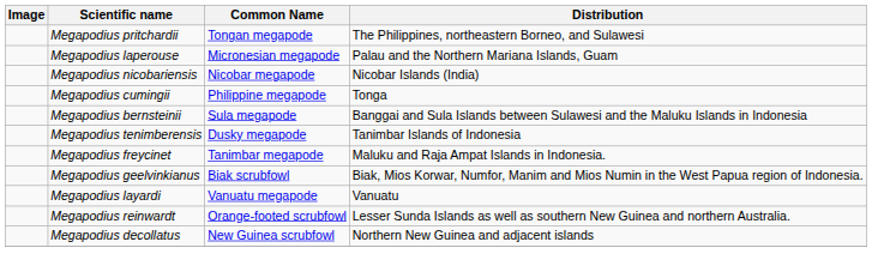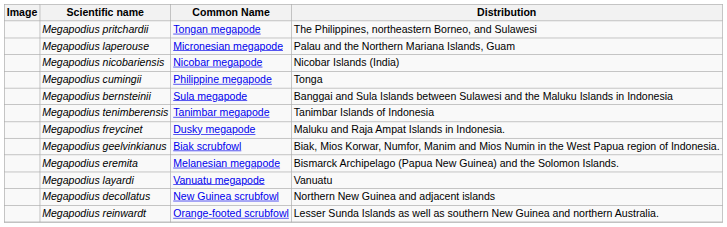 <table class="wikitable">
 <tr>
 <th>Image</th>
 <th>Scientific name</th>
 <th>Common Name</th>
 <th>Distribution</th>
 </tr>
 <tr>
 <td></td>
 <td><em>Megapodius pritchardii</em></td>
 <td><a href='#'>Tongan megapode</a></td>
 <td>The Philippines, northeastern Borneo, and Sulawesi</td>
 </tr>
 <tr>
 <td></td>
 <td><em>Megapodius laperouse</em></td>
 <td><a href='#'>Micronesian megapode</a></td>
 <td>Palau and the Northern Mariana Islands, Guam</td>
 </tr>
 <tr>
 <td></td>
 <td><em>Megapodius nicobariensis</em></td>
 <td><a href='#'>Nicobar megapode</a></td>
 <td>Nicobar Islands (India)</td>
 </tr>
 <tr>
 <td></td>
 <td><em>Megapodius cumingii</em></td>
 <td><a href='#'>Philippine megapode</a></td>
 <td>Tonga</td>
 </tr>
 <tr>
 <td></td>
 <td><em>Megapodius bernsteinii</em></td>
 <td><a href='#'>Sula megapode</a></td>
 <td>Banggai and Sula Islands between Sulawesi and the Maluku Islands in Indonesia</td>
 </tr>
 <tr>
 <td></td>
 <td><em>Megapodius tenimberensis</em></td>
-<td><a href='#'>Dusky megapode</a></td>
+<td><a href='#'>Tanimbar megapode</a></td>
 <td>Tanimbar Islands of Indonesia</td>
 </tr>
 <tr>
 <td></td>
 <td><em>Megapodius freycinet</em></td>
-<td><a href='#'>Tanimbar megapode</a></td>
+<td><a href='#'>Dusky megapode</a></td>
 <td>Maluku and Raja Ampat Islands in Indonesia.</td>
 </tr>
 <tr>
 <td></td>
 <td><em>Megapodius geelvinkianus</em></td>
 <td><a href='#'>Biak scrubfowl</a></td>
 <td>Biak, Mios Korwar, Numfor, Manim and Mios Numin in the West Papua region of Indonesia.</td>
 </tr>
 <tr>
 <td></td>
+<td><em>Megapodius eremita</em></td>
+<td><a href='#'>Melanesian megapode</a></td>
+<td>Bismarck Archipelago (Papua New Guinea) and the Solomon Islands.</td>
+</tr>
+<tr>
+<td></td>
 <td><em>Megapodius layardi</em></td>
 <td><a href='#'>Vanuatu megapode</a></td>
 <td>Vanuatu</td>
+</tr>
+<tr>
+<td></td>
+<td><em>Megapodius decollatus</em></td>
+<td><a href='#'>New Guinea scrubfowl</a></td>
+<td>Northern New Guinea and adjacent islands</td>
 </tr>
 <tr>
 <td></td>
 <td><em>Megapodius reinwardt</em></td>
 <td><a href='#'>Orange-footed scrubfowl</a></td>
 <td>Lesser Sunda Islands as well as southern New Guinea and northern Australia.</td>
 </tr>
 <tr>
-<td></td>
-<td><em>Megapodius decollatus</em></td>
-<td><a href='#'>New Guinea scrubfowl</a></td>
-<td>Northern New Guinea and adjacent islands</td>
-</tr>
-<tr>
 </tr>
 </table>
